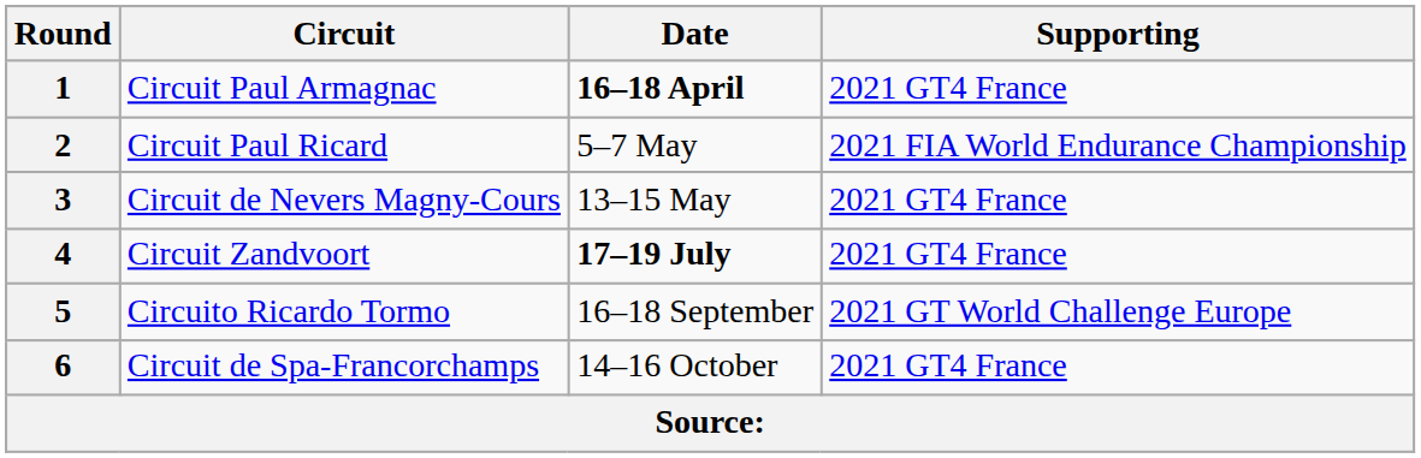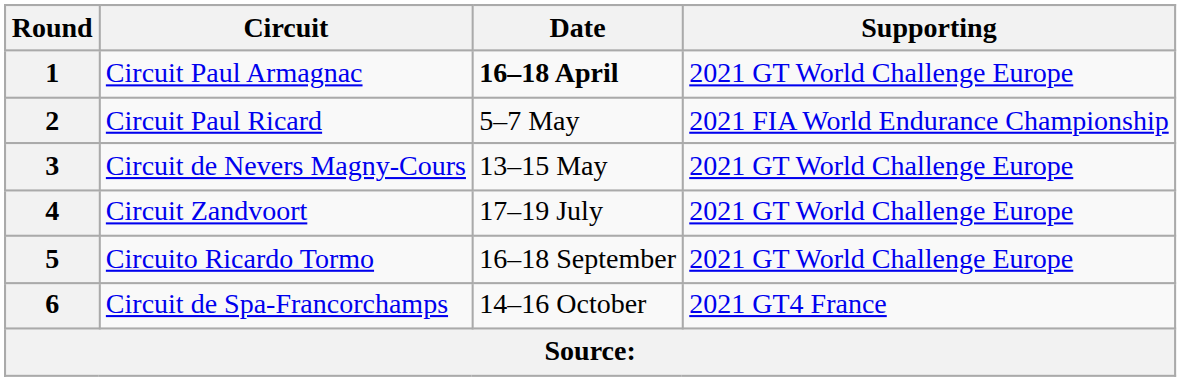 <table class="wikitable" style="font-size: 85%;">
 <tr>
 <th>Round</th>
 <th>Circuit</th>
 <th>Date</th>
 <th>Supporting</th>
 </tr>
 <tr>
 <th>1</th>
 <td> <a href='#'>Circuit Paul Armagnac</a></td>
 <td><strong>16–18 April</strong></td>
-<td><a href='#'>2021 GT4 France</a></td>
+<td><a href='#'>2021 GT World Challenge Europe</a></td>
 </tr>
 <tr>
 <th>2</th>
 <td> <a href='#'>Circuit Paul Ricard</a></td>
 <td>5–7 May</td>
 <td><a href='#'>2021 FIA World Endurance Championship</a></td>
 </tr>
 <tr>
 <th>3</th>
 <td> <a href='#'>Circuit de Nevers Magny-Cours</a></td>
 <td>13–15 May</td>
-<td><a href='#'>2021 GT4 France</a></td>
+<td><a href='#'>2021 GT World Challenge Europe</a></td>
 </tr>
 <tr>
 <th>4</th>
 <td> <a href='#'>Circuit Zandvoort</a></td>
-<td><strong>17–19 July</strong></td>
-<td><a href='#'>2021 GT4 France</a></td>
+<td>17–19 July</td>
+<td><a href='#'>2021 GT World Challenge Europe</a></td>
 </tr>
 <tr>
 <th>5</th>
 <td> <a href='#'>Circuito Ricardo Tormo</a></td>
 <td>16–18 September</td>
 <td><a href='#'>2021 GT World Challenge Europe</a></td>
 </tr>
 <tr>
 <th>6</th>
 <td> <a href='#'>Circuit de Spa-Francorchamps</a></td>
 <td>14–16 October</td>
 <td><a href='#'>2021 GT4 France</a></td>
 </tr>
 <tr>
 <th colspan=4>Source: </th>
 </tr>
 </table>
